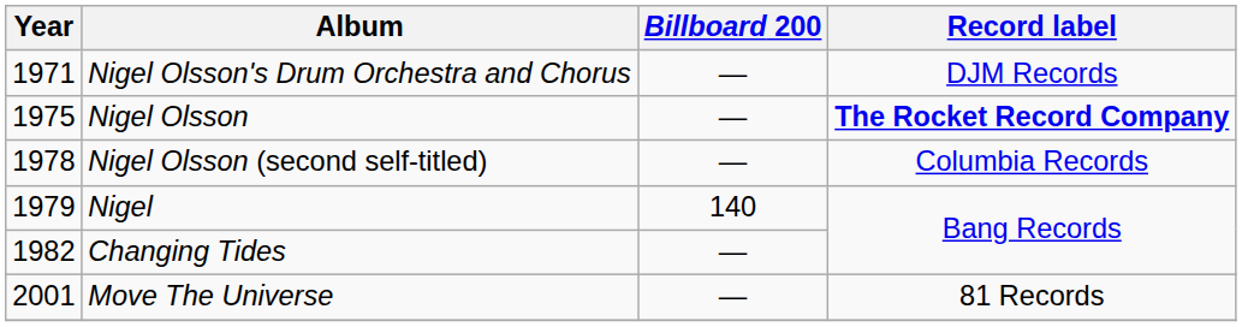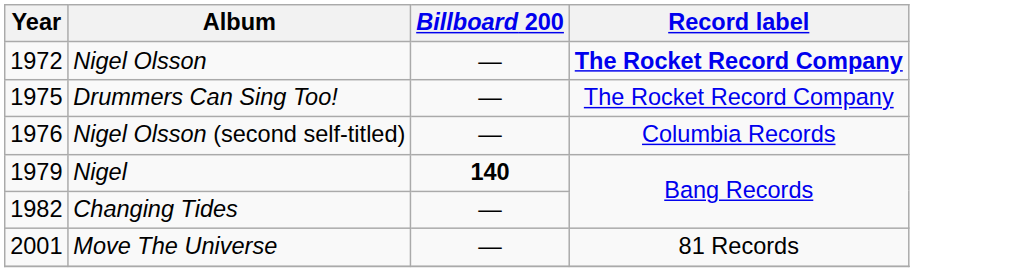 <table class="wikitable" style=text-align:center;>
 <tr>
 <th>Year</th>
 <th>Album</th>
 <th><a href='#'><em>Billboard</em> 200</a></th>
 <th><a href='#'>Record label</a></th>
 </tr>
 <tr>
-<td>1971</td>
-<td align=left><em>Nigel Olsson's Drum Orchestra and Chorus</em></td>
-<td>—</td>
-<td rowspan="1"><a href='#'>DJM Records</a></td>
-</tr>
-<tr>
-<td>1975</td>
+<td>1972</td>
 <td align=left><em>Nigel Olsson</em></td>
 <td>—</td>
 <td rowspan="1"><strong><a href='#'>The Rocket Record Company</a></strong></td>
 </tr>
 <tr>
-<td>1978</td>
+<td>1975</td>
+<td align=left><em>Drummers Can Sing Too!</em></td>
+<td>—</td>
+<td rowspan="1"><a href='#'>The Rocket Record Company</a></td>
+</tr>
+<tr>
+<td>1976</td>
 <td align=left><em>Nigel Olsson</em> (second self-titled)</td>
 <td>—</td>
 <td rowspan="1"><a href='#'>Columbia Records</a></td>
 </tr>
 <tr>
 <td>1979</td>
 <td align=left><em>Nigel</em></td>
-<td>140</td>
+<td><strong>140</strong></td>
 <td rowspan="2"><a href='#'>Bang Records</a></td>
 </tr>
 <tr>
 <td>1982</td>
 <td align=left><em>Changing Tides</em></td>
 <td>—</td>
 </tr>
 <tr>
 <td>2001</td>
 <td align=left><em>Move The Universe</em></td>
 <td>—</td>
 <td rowspan="1">81 Records</td>
 </tr>
 <tr>
 </tr>
 </table>
